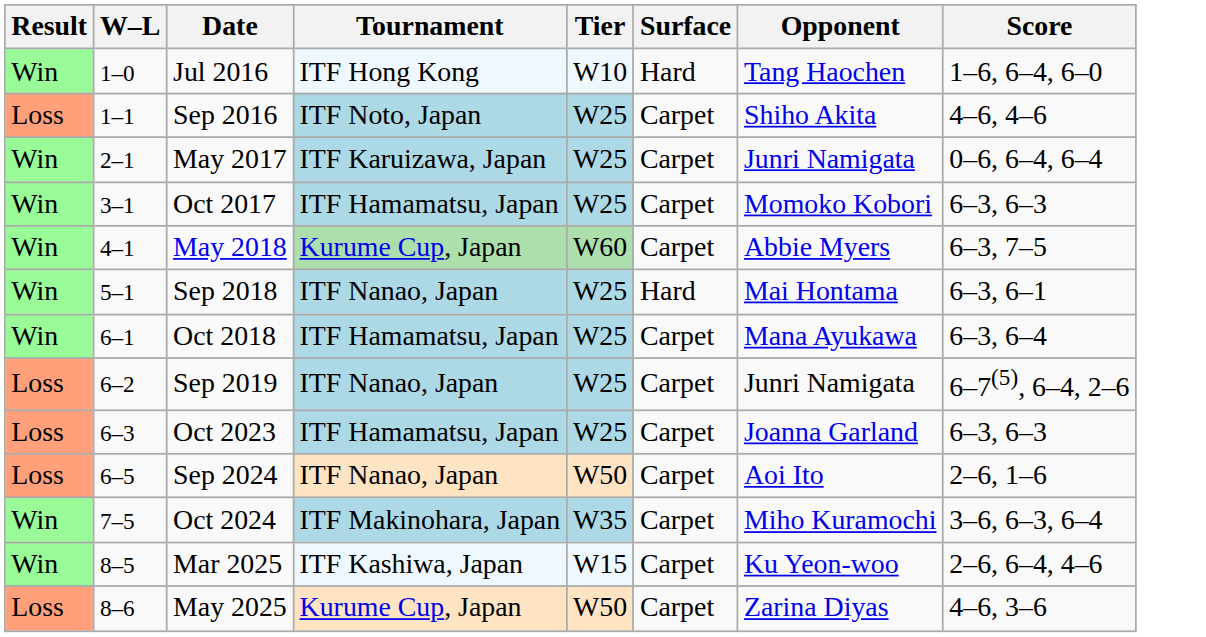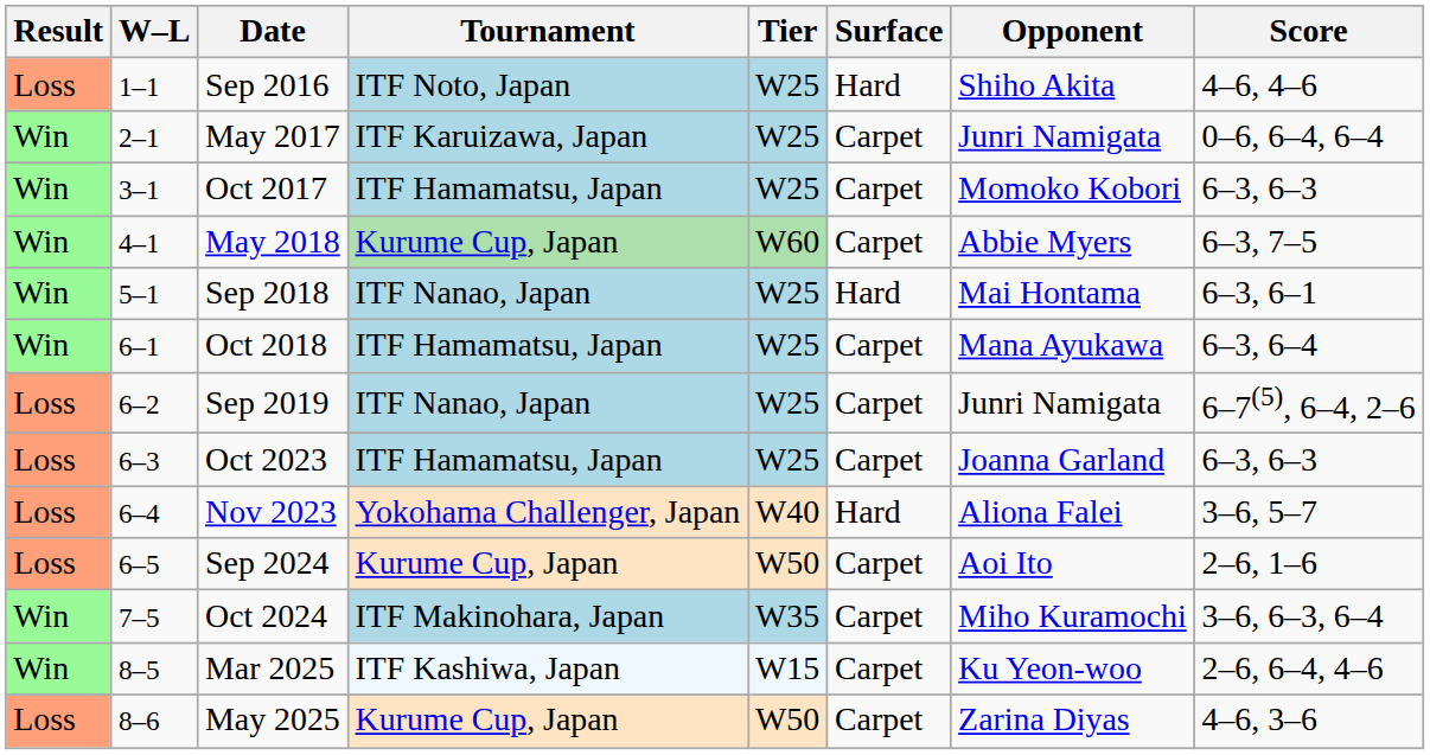 <table class="sortable wikitable">
 <tr>
 <th>Result</th>
 <th class="unsortable">W–L</th>
 <th>Date</th>
 <th>Tournament</th>
 <th>Tier</th>
 <th>Surface</th>
 <th>Opponent</th>
 <th class="unsortable">Score</th>
 </tr>
 <tr>
-<td style="background:#98fb98;">Win</td>
-<td><small>1–0</small></td>
-<td>Jul 2016</td>
-<td bgcolor=#f0f8ff>ITF Hong Kong</td>
-<td bgcolor=#f0f8ff>W10</td>
-<td>Hard</td>
-<td> <a href='#'>Tang Haochen</a></td>
-<td>1–6, 6–4, 6–0</td>
-</tr>
-<tr>
 <td style="background:#FFA07A;">Loss</td>
 <td><small>1–1</small></td>
 <td>Sep 2016</td>
 <td bgcolor=lightblue>ITF Noto, Japan</td>
 <td bgcolor=lightblue>W25</td>
-<td>Carpet</td>
+<td>Hard</td>
 <td> <a href='#'>Shiho Akita</a></td>
 <td>4–6, 4–6</td>
 </tr>
 <tr>
 <td style="background:#98fb98;">Win</td>
 <td><small>2–1</small></td>
 <td>May 2017</td>
 <td bgcolor=lightblue>ITF Karuizawa, Japan</td>
 <td bgcolor=lightblue>W25</td>
 <td>Carpet</td>
 <td> <a href='#'>Junri Namigata</a></td>
 <td>0–6, 6–4, 6–4</td>
 </tr>
 <tr>
 <td style="background:#98fb98;">Win</td>
 <td><small>3–1</small></td>
 <td>Oct 2017</td>
 <td bgcolor=lightblue>ITF Hamamatsu, Japan</td>
 <td bgcolor=lightblue>W25</td>
 <td>Carpet</td>
 <td> <a href='#'>Momoko Kobori</a></td>
 <td>6–3, 6–3</td>
 </tr>
 <tr>
 <td style="background:#98fb98;">Win</td>
 <td><small>4–1</small></td>
 <td><a href='#'>May 2018</a></td>
 <td bgcolor=#addfad><a href='#'>Kurume Cup</a>, Japan</td>
 <td bgcolor=#addfad>W60</td>
 <td>Carpet</td>
 <td> <a href='#'>Abbie Myers</a></td>
 <td>6–3, 7–5</td>
 </tr>
 <tr>
 <td style="background:#98fb98;">Win</td>
 <td><small>5–1</small></td>
 <td>Sep 2018</td>
 <td bgcolor=lightblue>ITF Nanao, Japan</td>
 <td bgcolor=lightblue>W25</td>
 <td>Hard</td>
 <td> <a href='#'>Mai Hontama</a></td>
 <td>6–3, 6–1</td>
 </tr>
 <tr>
 <td style="background:#98fb98;">Win</td>
 <td><small>6–1</small></td>
 <td>Oct 2018</td>
 <td bgcolor=lightblue>ITF Hamamatsu, Japan</td>
 <td bgcolor=lightblue>W25</td>
 <td>Carpet</td>
 <td> <a href='#'>Mana Ayukawa</a></td>
 <td>6–3, 6–4</td>
 </tr>
 <tr>
 <td style="background:#FFA07A;">Loss</td>
 <td><small>6–2</small></td>
 <td>Sep 2019</td>
 <td bgcolor=lightblue>ITF Nanao, Japan</td>
 <td bgcolor=lightblue>W25</td>
 <td>Carpet</td>
 <td> Junri Namigata</td>
 <td>6–7<sup>(5)</sup>, 6–4, 2–6</td>
 </tr>
 <tr>
 <td style="background:#FFA07A;">Loss</td>
 <td><small>6–3</small></td>
 <td>Oct 2023</td>
 <td bgcolor=lightblue>ITF Hamamatsu, Japan</td>
 <td bgcolor=lightblue>W25</td>
 <td>Carpet</td>
 <td> <a href='#'>Joanna Garland</a></td>
 <td>6–3, 6–3</td>
 </tr>
 <tr>
 <td style="background:#FFA07A;">Loss</td>
+<td><small>6–4</small></td>
+<td><a href='#'>Nov 2023</a></td>
+<td style="background:#ffe4c4;"><a href='#'>Yokohama Challenger</a>, Japan</td>
+<td style="background:#ffe4c4;">W40</td>
+<td>Hard</td>
+<td> <a href='#'>Aliona Falei</a></td>
+<td>3–6, 5–7</td>
+</tr>
+<tr>
+<td style="background:#FFA07A;">Loss</td>
 <td><small>6–5</small></td>
 <td>Sep 2024</td>
-<td style="background:#ffe4c4;">ITF Nanao, Japan</td>
+<td style="background:#ffe4c4;"><a href='#'>Kurume Cup</a>, Japan</td>
 <td style="background:#ffe4c4;">W50</td>
 <td>Carpet</td>
 <td> <a href='#'>Aoi Ito</a></td>
 <td>2–6, 1–6</td>
 </tr>
 <tr>
 <td style="background:#98fb98;">Win</td>
 <td><small>7–5</small></td>
 <td>Oct 2024</td>
 <td bgcolor=lightblue>ITF Makinohara, Japan</td>
 <td bgcolor=lightblue>W35</td>
 <td>Carpet</td>
 <td> <a href='#'>Miho Kuramochi</a></td>
 <td>3–6, 6–3, 6–4</td>
 </tr>
 <tr>
 <td style="background:#98fb98;">Win</td>
 <td><small>8–5</small></td>
 <td>Mar 2025</td>
 <td bgcolor=#f0f8ff>ITF Kashiwa, Japan</td>
 <td bgcolor=#f0f8ff>W15</td>
 <td>Carpet</td>
 <td> <a href='#'>Ku Yeon-woo</a></td>
 <td>2–6, 6–4, 4–6</td>
 </tr>
 <tr>
 <td style="background:#FFA07A;">Loss</td>
 <td><small>8–6</small></td>
 <td>May 2025</td>
 <td style="background:#ffe4c4;"><a href='#'>Kurume Cup</a>, Japan</td>
 <td style="background:#ffe4c4;">W50</td>
 <td>Carpet</td>
 <td> <a href='#'>Zarina Diyas</a></td>
 <td>4–6, 3–6</td>
 </tr>
 </table>
